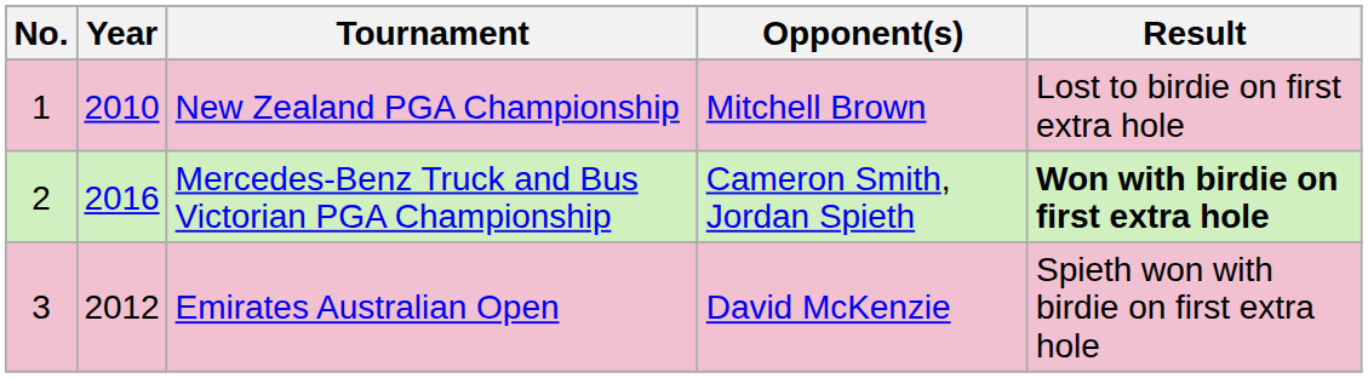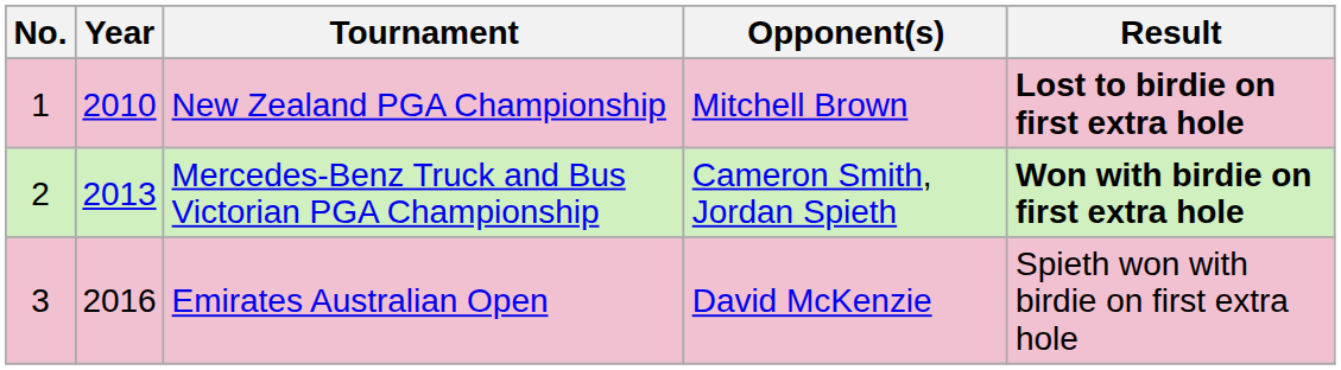 <table class="wikitable" style="font-size:95%;">
 <tr>
 <th>No.</th>
 <th>Year</th>
 <th>Tournament</th>
 <th>Opponent(s)</th>
 <th>Result</th>
 </tr>
 <tr style="background:#F2C1D1;">
 <td align=center>1</td>
 <td><a href='#'>2010</a></td>
 <td><a href='#'>New Zealand PGA Championship</a></td>
 <td> <a href='#'>Mitchell Brown</a></td>
-<td>Lost to birdie on first extra hole</td>
+<td><strong>Lost to birdie on first extra hole</strong></td>
 </tr>
 <tr style="background:#D0F0C0;">
 <td align=center>2</td>
-<td><a href='#'>2016</a></td>
+<td><a href='#'>2013</a></td>
 <td><a href='#'>Mercedes-Benz Truck and Bus Victorian PGA Championship</a></td>
 <td> <a href='#'>Cameron Smith</a>,  <a href='#'>Jordan Spieth</a></td>
 <td><strong>Won with birdie on first extra hole</strong></td>
 </tr>
 <tr style="background:#F2C1D1;">
 <td align=center>3</td>
-<td>2012</td>
+<td>2016</td>
 <td><a href='#'>Emirates Australian Open</a></td>
 <td> <a href='#'>David McKenzie</a></td>
 <td>Spieth won with birdie on first extra hole</td>
 </tr>
 </table>
